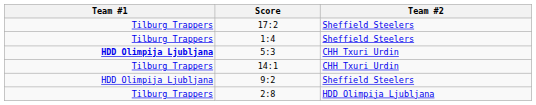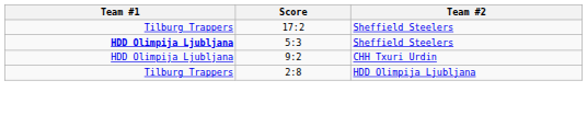 <table class="wikitable" style="text-align: center;">
 <tr>
 <th width=22%>Team #1</th>
 <th width=11%>Score</th>
 <th width=22%>Team #2</th>
 </tr>
 <tr>
 <td style="text-align: right;"><a href='#'>Tilburg Trappers</a> </td>
 <td>17:2</td>
 <td style="text-align: left;"> <a href='#'>Sheffield Steelers</a></td>
 </tr>
 <tr>
-<td style="text-align: right;"><a href='#'>Tilburg Trappers</a> </td>
-<td>1:4</td>
-<td style="text-align: left;"> <a href='#'>Sheffield Steelers</a></td>
-</tr>
-<tr>
 <td style="text-align: right;"><strong><a href='#'>HDD Olimpija Ljubljana</a> </strong></td>
 <td>5:3</td>
-<td style="text-align: left;"> <a href='#'>CHH Txuri Urdin</a></td>
-</tr>
-<tr>
-<td style="text-align: right;"><a href='#'>Tilburg Trappers</a> </td>
-<td>14:1</td>
-<td style="text-align: left;"> <a href='#'>CHH Txuri Urdin</a></td>
+<td style="text-align: left;"> <a href='#'>Sheffield Steelers</a></td>
 </tr>
 <tr>
 <td style="text-align: right;"><a href='#'>HDD Olimpija Ljubljana</a> </td>
 <td>9:2</td>
-<td style="text-align: left;"> <a href='#'>Sheffield Steelers</a></td>
+<td style="text-align: left;"> <a href='#'>CHH Txuri Urdin</a></td>
 </tr>
 <tr>
 <td style="text-align: right;"><a href='#'>Tilburg Trappers</a> </td>
 <td>2:8</td>
 <td style="text-align: left;"> <a href='#'>HDD Olimpija Ljubljana</a></td>
 </tr>
 </table>
